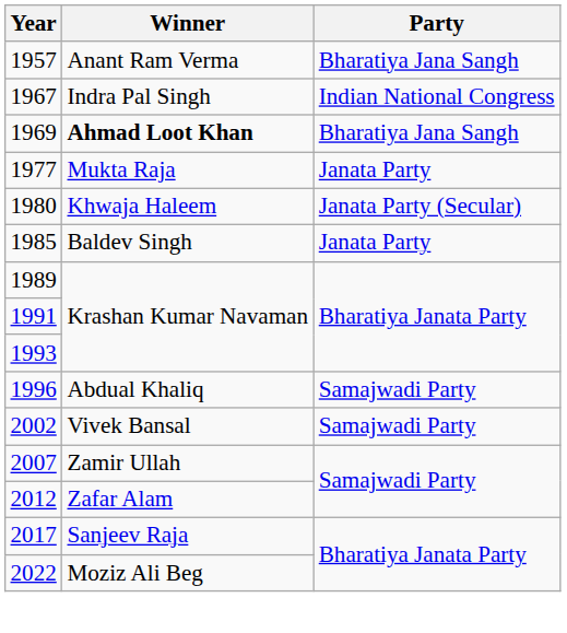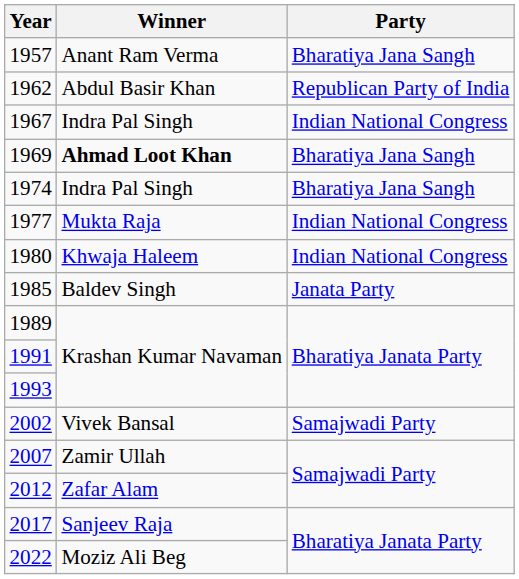 <table class="wikitable sortable">
 <tr>
 <th>Year</th>
 <th>Winner</th>
 <th>Party</th>
 </tr>
 <tr>
 <td>1957</td>
 <td>Anant Ram Verma</td>
 <td><a href='#'>Bharatiya Jana Sangh</a></td>
 </tr>
 <tr>
+<td>1962</td>
+<td>Abdul Basir Khan</td>
+<td><a href='#'>Republican Party of India</a></td>
+</tr>
+<tr>
 <td>1967</td>
 <td>Indra Pal Singh</td>
 <td><a href='#'>Indian National Congress</a></td>
 </tr>
 <tr>
 <td>1969</td>
 <td><strong>Ahmad Loot Khan</strong></td>
 <td><a href='#'>Bharatiya Jana Sangh</a></td>
 </tr>
 <tr>
+<td>1974</td>
+<td>Indra Pal Singh</td>
+<td><a href='#'>Bharatiya Jana Sangh</a></td>
+</tr>
+<tr>
 <td>1977</td>
 <td><a href='#'>Mukta Raja</a></td>
-<td><a href='#'>Janata Party</a></td>
+<td><a href='#'>Indian National Congress</a></td>
 </tr>
 <tr>
 <td>1980</td>
 <td><a href='#'>Khwaja Haleem</a></td>
-<td><a href='#'>Janata Party (Secular)</a></td>
+<td><a href='#'>Indian National Congress</a></td>
 </tr>
 <tr>
 <td>1985</td>
 <td>Baldev Singh</td>
 <td><a href='#'>Janata Party</a></td>
 </tr>
 <tr>
 <td>1989</td>
 <td rowspan="3">Krashan Kumar Navaman</td>
 <td rowspan="3"><a href='#'>Bharatiya Janata Party</a></td>
 </tr>
 <tr>
 <td><a href='#'>1991</a></td>
 </tr>
 <tr>
 <td><a href='#'>1993</a></td>
-</tr>
-<tr>
-<td><a href='#'>1996</a></td>
-<td>Abdual Khaliq</td>
-<td><a href='#'>Samajwadi Party</a></td>
 </tr>
 <tr>
 <td><a href='#'>2002</a></td>
 <td>Vivek Bansal</td>
 <td><a href='#'>Samajwadi Party</a></td>
 </tr>
 <tr>
 <td><a href='#'>2007</a></td>
 <td>Zamir Ullah</td>
 <td rowspan="2"><a href='#'>Samajwadi Party</a></td>
 </tr>
 <tr>
 <td><a href='#'>2012</a></td>
 <td><a href='#'>Zafar Alam</a></td>
 </tr>
 <tr>
 <td><a href='#'>2017</a></td>
 <td><a href='#'>Sanjeev Raja</a></td>
 <td rowspan="2"><a href='#'>Bharatiya Janata Party</a></td>
 </tr>
 <tr>
 <td><a href='#'>2022</a></td>
 <td>Moziz Ali Beg</td>
 </tr>
 </table>
